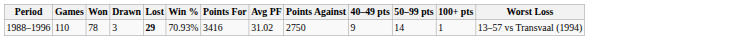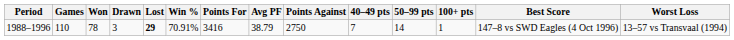 <table class="wikitable">
 <tr>
 <th>Period</th>
 <th>Games</th>
 <th>Won</th>
 <th>Drawn</th>
 <th>Lost</th>
 <th>Win %</th>
 <th>Points For</th>
 <th>Avg PF</th>
 <th>Points Against</th>
 <th>40–49 pts</th>
 <th>50–99 pts</th>
 <th>100+ pts</th>
+<th>Best Score</th>
 <th>Worst Loss</th>
 </tr>
 <tr>
 <td>1988–1996</td>
 <td>110</td>
 <td>78</td>
 <td>3</td>
 <td><strong>29</strong></td>
-<td>70.93%</td>
+<td>70.91%</td>
 <td>3416</td>
-<td>31.02</td>
+<td>38.79</td>
 <td>2750</td>
-<td>9</td>
+<td>7</td>
 <td>14</td>
 <td>1</td>
+<td>147–8 vs SWD Eagles (4 Oct 1996)</td>
 <td>13–57 vs Transvaal (1994)</td>
 </tr>
 </table>
